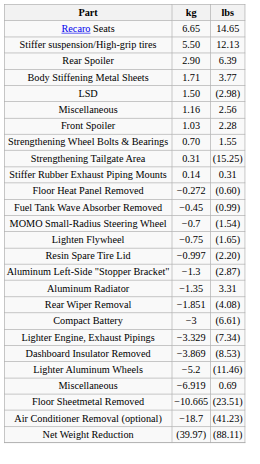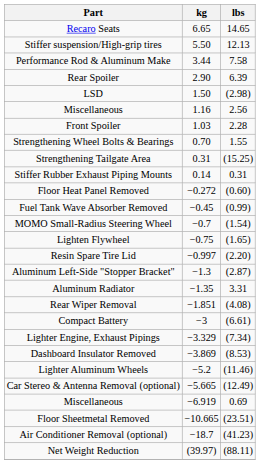 <table class="wikitable" Style="text-align:center">
 <tr>
 <th>Part</th>
 <th>kg</th>
 <th>lbs</th>
 </tr>
 <tr>
 <td><a href='#'>Recaro</a> Seats</td>
 <td>6.65</td>
 <td>14.65</td>
 </tr>
 <tr>
 <td>Stiffer suspension/High-grip tires</td>
 <td>5.50</td>
 <td>12.13</td>
 </tr>
 <tr>
+<td>Performance Rod & Aluminum Make</td>
+<td>3.44</td>
+<td>7.58</td>
+</tr>
+<tr>
 <td>Rear Spoiler</td>
 <td>2.90</td>
 <td>6.39</td>
-</tr>
-<tr>
-<td>Body Stiffening Metal Sheets</td>
-<td>1.71</td>
-<td>3.77</td>
 </tr>
 <tr>
 <td>LSD</td>
 <td>1.50</td>
 <td>(2.98)</td>
 </tr>
 <tr>
 <td>Miscellaneous</td>
 <td>1.16</td>
 <td>2.56</td>
 </tr>
 <tr>
 <td>Front Spoiler</td>
 <td>1.03</td>
 <td>2.28</td>
 </tr>
 <tr>
 <td>Strengthening Wheel Bolts & Bearings</td>
 <td>0.70</td>
 <td>1.55</td>
 </tr>
 <tr>
 <td>Strengthening Tailgate Area</td>
 <td>0.31</td>
 <td>(15.25)</td>
 </tr>
 <tr>
 <td>Stiffer Rubber Exhaust Piping Mounts</td>
 <td>0.14</td>
 <td>0.31</td>
 </tr>
 <tr>
 <td>Floor Heat Panel Removed</td>
 <td>−0.272</td>
 <td>(0.60)</td>
 </tr>
 <tr>
 <td>Fuel Tank Wave Absorber Removed</td>
 <td>−0.45</td>
 <td>(0.99)</td>
 </tr>
 <tr>
 <td>MOMO Small-Radius Steering Wheel</td>
 <td>−0.7</td>
 <td>(1.54)</td>
 </tr>
 <tr>
 <td>Lighten Flywheel</td>
 <td>−0.75</td>
 <td>(1.65)</td>
 </tr>
 <tr>
 <td>Resin Spare Tire Lid</td>
 <td>−0.997</td>
 <td>(2.20)</td>
 </tr>
 <tr>
 <td>Aluminum Left-Side "Stopper Bracket"</td>
 <td>−1.3</td>
 <td>(2.87)</td>
 </tr>
 <tr>
 <td>Aluminum Radiator</td>
 <td>−1.35</td>
 <td>3.31</td>
 </tr>
 <tr>
 <td>Rear Wiper Removal</td>
 <td>−1.851</td>
 <td>(4.08)</td>
 </tr>
 <tr>
 <td>Compact Battery</td>
 <td>−3</td>
 <td>(6.61)</td>
 </tr>
 <tr>
 <td>Lighter Engine, Exhaust Pipings</td>
 <td>−3.329</td>
 <td>(7.34)</td>
 </tr>
 <tr>
 <td>Dashboard Insulator Removed</td>
 <td>−3.869</td>
 <td>(8.53)</td>
 </tr>
 <tr>
 <td>Lighter Aluminum Wheels</td>
 <td>−5.2</td>
 <td>(11.46)</td>
 </tr>
 <tr>
+<td>Car Stereo & Antenna Removal (optional)</td>
+<td>−5.665</td>
+<td>(12.49)</td>
+</tr>
+<tr>
 <td>Miscellaneous</td>
 <td>−6.919</td>
 <td>0.69</td>
 </tr>
 <tr>
 <td>Floor Sheetmetal Removed</td>
 <td>−10.665</td>
 <td>(23.51)</td>
 </tr>
 <tr>
 <td>Air Conditioner Removal (optional)</td>
 <td>−18.7</td>
 <td>(41.23)</td>
 </tr>
 <tr>
 <td>Net Weight Reduction</td>
 <td>(39.97)</td>
 <td>(88.11)</td>
 </tr>
 <tr>
 </tr>
 </table>
